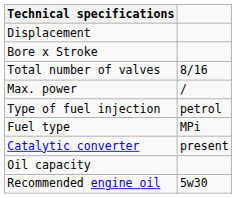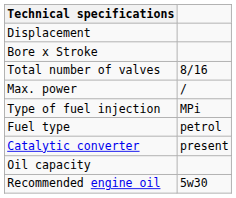 <table class="wikitable">
 <tr>
 <th>Technical specifications</th>
 </tr>
 <tr>
 <td>Displacement</td>
 <td></td>
 </tr>
 <tr>
 <td>Bore x Stroke</td>
 <td></td>
 </tr>
 <tr>
 <td>Total number of valves</td>
 <td>8/16</td>
 </tr>
 <tr>
 <td>Max. power</td>
 <td>/ </td>
 </tr>
 <tr>
 <td>Type of fuel injection</td>
-<td>petrol</td>
+<td>MPi</td>
 </tr>
 <tr>
 <td>Fuel type</td>
-<td>MPi</td>
+<td>petrol</td>
 </tr>
 <tr>
 <td><a href='#'>Catalytic converter</a></td>
 <td>present</td>
 </tr>
 <tr>
 <td>Oil capacity</td>
 <td></td>
 </tr>
 <tr>
 <td>Recommended <a href='#'>engine oil</a></td>
 <td>5w30</td>
 </tr>
 </table>
